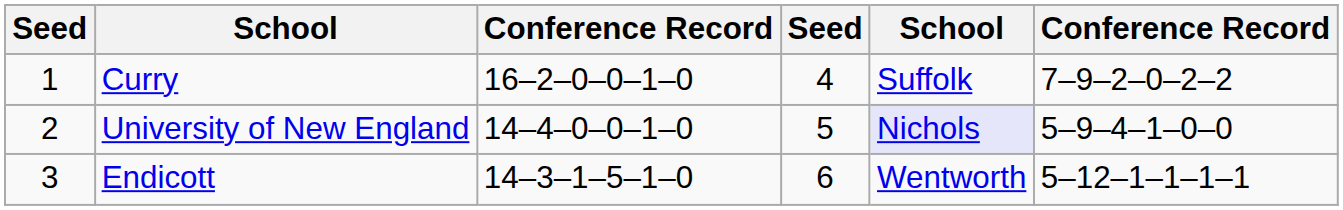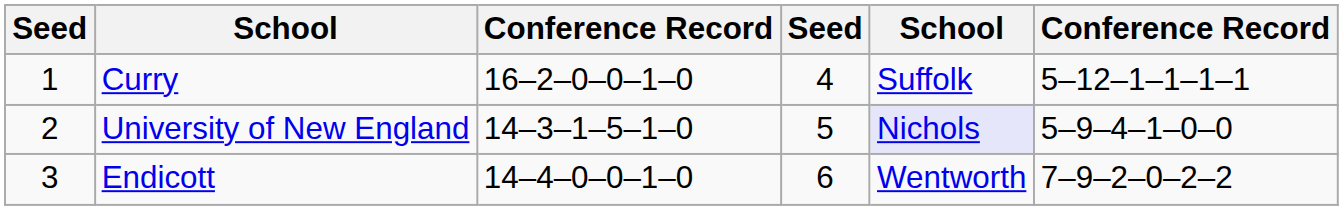 <table class="wikitable">
 <tr>
 <th>Seed</th>
 <th>School</th>
 <th>Conference Record</th>
 <th>Seed</th>
 <th>School</th>
 <th>Conference Record</th>
 </tr>
 <tr>
 <td align=center>1</td>
 <td><a href='#'>Curry</a></td>
 <td>16–2–0–0–1–0</td>
 <td align=center>4</td>
 <td><a href='#'>Suffolk</a></td>
-<td>7–9–2–0–2–2</td>
+<td>5–12–1–1–1–1</td>
 </tr>
 <tr>
 <td align=center>2</td>
 <td><a href='#'>University of New England</a></td>
-<td>14–4–0–0–1–0</td>
+<td>14–3–1–5–1–0</td>
 <td align=center>5</td>
 <td style="background: lavender;"><a href='#'>Nichols</a></td>
 <td>5–9–4–1–0–0</td>
 </tr>
 <tr>
 <td align=center>3</td>
 <td><a href='#'>Endicott</a></td>
-<td>14–3–1–5–1–0</td>
+<td>14–4–0–0–1–0</td>
 <td align=center>6</td>
 <td><a href='#'>Wentworth</a></td>
-<td>5–12–1–1–1–1</td>
+<td>7–9–2–0–2–2</td>
 </tr>
 </table>
